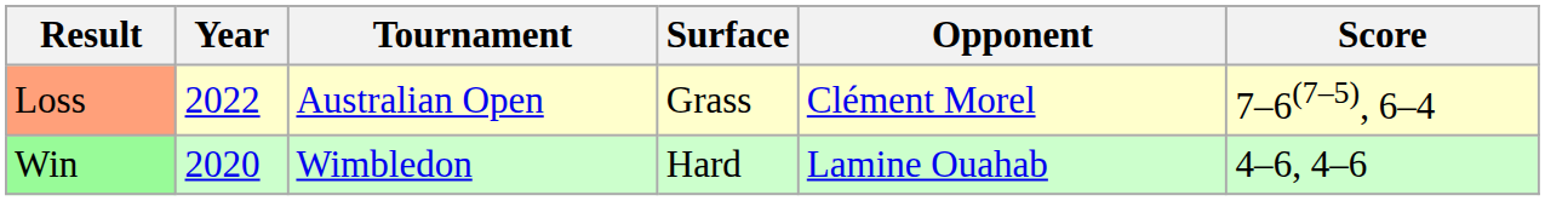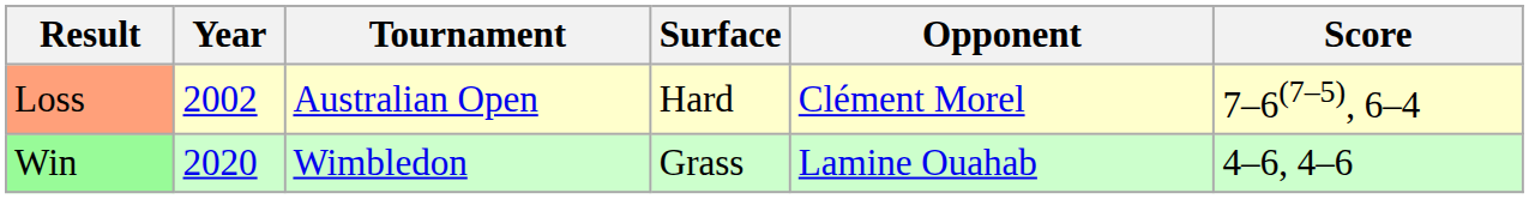 <table class="sortable wikitable">
 <tr>
 <th style="width:65px;">Result</th>
 <th style="width:40px;">Year</th>
 <th style="width:150px;">Tournament</th>
 <th style="width:50px;">Surface</th>
 <th style="width:175px;">Opponent</th>
 <th style="width:125px;" class="unsortable">Score</th>
 </tr>
 <tr style="background:#ffffcc;">
 <td style="background:#ffa07a;">Loss</td>
-<td><a href='#'>2022</a></td>
+<td><a href='#'>2002</a></td>
 <td><a href='#'>Australian Open</a></td>
-<td>Grass</td>
+<td>Hard</td>
 <td> <a href='#'>Clément Morel</a></td>
 <td>7–6<sup>(7–5)</sup>, 6–4</td>
 </tr>
 <tr style="background:#ccffcc;">
 <td style="background:#98fb98;">Win</td>
 <td><a href='#'>2020</a></td>
 <td><a href='#'>Wimbledon</a></td>
-<td>Hard</td>
+<td>Grass</td>
 <td> <a href='#'>Lamine Ouahab</a></td>
 <td>4–6, 4–6</td>
 </tr>
 </table>
